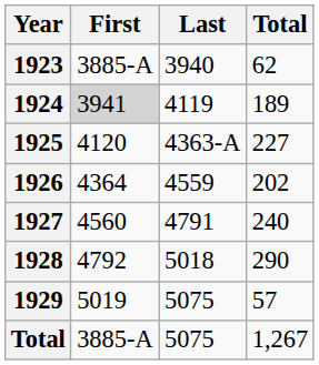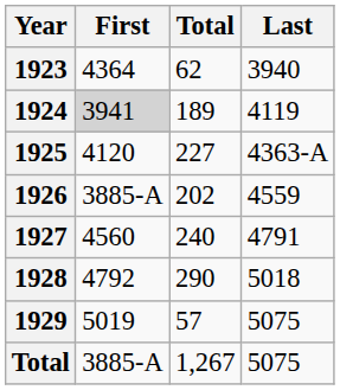 <table class="wikitable">
 <tr>
 <th>Year</th>
 <th>First</th>
+<th>Total</th>
 <th>Last</th>
-<th>Total</th>
 </tr>
 <tr>
 <th>1923</th>
-<td>3885-A</td>
+<td>4364</td>
+<td>62</td>
 <td>3940</td>
-<td>62</td>
 </tr>
 <tr>
 <th>1924</th>
 <td style="background: lightgrey;">3941</td>
+<td>189</td>
 <td>4119</td>
-<td>189</td>
 </tr>
 <tr>
 <th>1925</th>
 <td>4120</td>
+<td>227</td>
 <td>4363-A</td>
-<td>227</td>
 </tr>
 <tr>
 <th>1926</th>
-<td>4364</td>
+<td>3885-A</td>
+<td>202</td>
 <td>4559</td>
-<td>202</td>
 </tr>
 <tr>
 <th>1927</th>
 <td>4560</td>
+<td>240</td>
 <td>4791</td>
-<td>240</td>
 </tr>
 <tr>
 <th>1928</th>
 <td>4792</td>
+<td>290</td>
 <td>5018</td>
-<td>290</td>
 </tr>
 <tr>
 <th>1929</th>
 <td>5019</td>
+<td>57</td>
 <td>5075</td>
-<td>57</td>
 </tr>
 <tr>
 <th>Total</th>
 <td>3885-A</td>
+<td>1,267</td>
 <td>5075</td>
-<td>1,267</td>
 </tr>
 </table>
